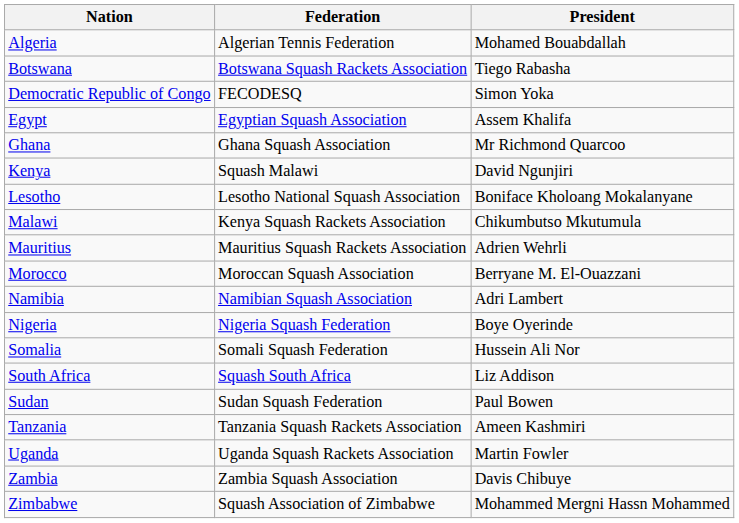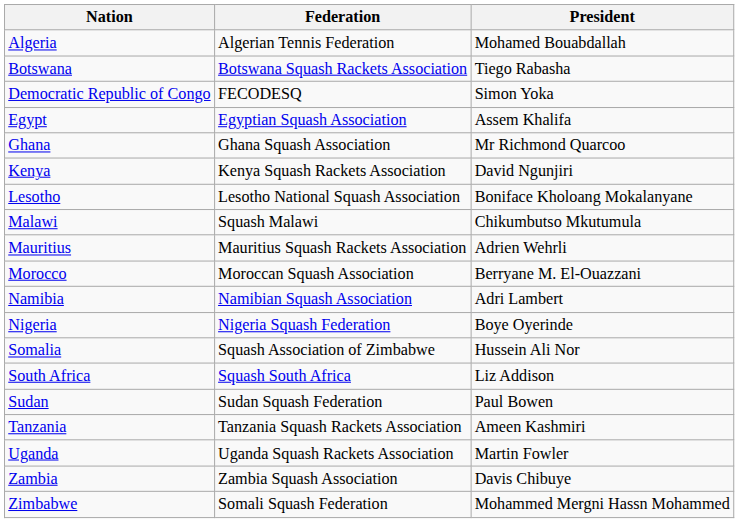 <table class="wikitable">
 <tr>
 <th>Nation</th>
 <th>Federation</th>
 <th>President</th>
 </tr>
 <tr>
 <td> <a href='#'>Algeria</a></td>
 <td>Algerian Tennis Federation</td>
 <td>Mohamed Bouabdallah</td>
 </tr>
 <tr>
 <td> <a href='#'>Botswana</a></td>
 <td><a href='#'>Botswana Squash Rackets Association</a></td>
 <td>Tiego Rabasha</td>
 </tr>
 <tr>
 <td> <a href='#'>Democratic Republic of Congo</a></td>
 <td>FECODESQ</td>
 <td>Simon Yoka</td>
 </tr>
 <tr>
 <td> <a href='#'>Egypt</a></td>
 <td><a href='#'>Egyptian Squash Association</a></td>
 <td>Assem Khalifa</td>
 </tr>
 <tr>
 <td> <a href='#'>Ghana</a></td>
 <td>Ghana Squash Association</td>
 <td>Mr Richmond Quarcoo</td>
 </tr>
 <tr>
 <td> <a href='#'>Kenya</a></td>
-<td>Squash Malawi</td>
+<td>Kenya Squash Rackets Association</td>
 <td>David Ngunjiri</td>
 </tr>
 <tr>
 <td> <a href='#'>Lesotho</a></td>
 <td>Lesotho National Squash Association</td>
 <td>Boniface Kholoang Mokalanyane</td>
 </tr>
 <tr>
 <td> <a href='#'>Malawi</a></td>
-<td>Kenya Squash Rackets Association</td>
+<td>Squash Malawi</td>
 <td>Chikumbutso Mkutumula</td>
 </tr>
 <tr>
 <td> <a href='#'>Mauritius</a></td>
 <td>Mauritius Squash Rackets Association</td>
 <td>Adrien Wehrli</td>
 </tr>
 <tr>
 <td> <a href='#'>Morocco</a></td>
 <td>Moroccan Squash Association</td>
 <td>Berryane M. El-Ouazzani</td>
 </tr>
 <tr>
 <td> <a href='#'>Namibia</a></td>
 <td><a href='#'>Namibian Squash Association</a></td>
 <td>Adri Lambert</td>
 </tr>
 <tr>
 <td> <a href='#'>Nigeria</a></td>
 <td><a href='#'>Nigeria Squash Federation</a></td>
 <td>Boye Oyerinde</td>
 </tr>
 <tr>
 <td> <a href='#'>Somalia</a></td>
-<td>Somali Squash Federation</td>
+<td>Squash Association of Zimbabwe</td>
 <td>Hussein Ali Nor</td>
 </tr>
 <tr>
 <td> <a href='#'>South Africa</a></td>
 <td><a href='#'>Squash South Africa</a></td>
 <td>Liz Addison</td>
 </tr>
 <tr>
 <td> <a href='#'>Sudan</a></td>
 <td>Sudan Squash Federation</td>
 <td>Paul Bowen</td>
 </tr>
 <tr>
 <td> <a href='#'>Tanzania</a></td>
 <td>Tanzania Squash Rackets Association</td>
 <td>Ameen Kashmiri</td>
 </tr>
 <tr>
 <td> <a href='#'>Uganda</a></td>
 <td>Uganda Squash Rackets Association</td>
 <td>Martin Fowler</td>
 </tr>
 <tr>
 <td> <a href='#'>Zambia</a></td>
 <td>Zambia Squash Association</td>
 <td>Davis Chibuye</td>
 </tr>
 <tr>
 <td> <a href='#'>Zimbabwe</a></td>
-<td>Squash Association of Zimbabwe</td>
+<td>Somali Squash Federation</td>
 <td>Mohammed Mergni Hassn Mohammed</td>
 </tr>
 </table>
